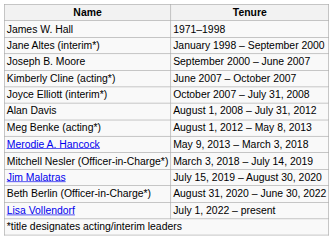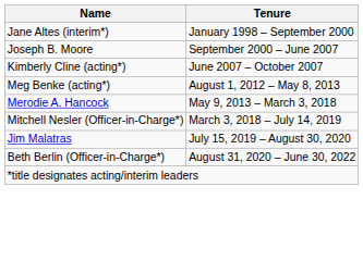 <table class="wikitable">
 <tr>
 <th>Name</th>
 <th>Tenure</th>
-</tr>
-<tr>
-<td>James W. Hall</td>
-<td>1971–1998</td>
 </tr>
 <tr>
 <td>Jane Altes (interim*)</td>
 <td>January 1998 – September 2000</td>
 </tr>
 <tr>
 <td>Joseph B. Moore</td>
 <td>September 2000 – June 2007</td>
 </tr>
 <tr>
 <td>Kimberly Cline (acting*)</td>
 <td>June 2007 – October 2007</td>
-</tr>
-<tr>
-<td>Joyce Elliott (interim*)</td>
-<td>October 2007 – July 31, 2008</td>
-</tr>
-<tr>
-<td>Alan Davis</td>
-<td>August 1, 2008 – July 31, 2012</td>
 </tr>
 <tr>
 <td>Meg Benke (acting*)</td>
 <td>August 1, 2012 – May 8, 2013</td>
 </tr>
 <tr>
 <td><a href='#'>Merodie A. Hancock</a></td>
 <td>May 9, 2013 – March 3, 2018</td>
 </tr>
 <tr>
 <td>Mitchell Nesler (Officer-in-Charge*)</td>
 <td>March 3, 2018 – July 14, 2019</td>
 </tr>
 <tr>
 <td><a href='#'>Jim Malatras</a></td>
 <td>July 15, 2019 – August 30, 2020</td>
 </tr>
 <tr>
 <td>Beth Berlin (Officer-in-Charge*)</td>
 <td>August 31, 2020 – June 30, 2022</td>
 </tr>
 <tr>
-<td><a href='#'>Lisa Vollendorf</a></td>
-<td>July 1, 2022 – present</td>
-</tr>
-<tr>
 <td colspan=2>*title designates acting/interim leaders</td>
 </tr>
 </table>
